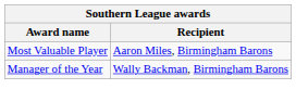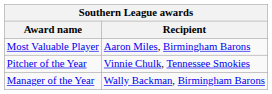 <table class="wikitable">
 <tr>
 <th colspan="2">Southern League awards</th>
 </tr>
 <tr>
 <th>Award name</th>
 <th>Recipient</th>
 </tr>
 <tr>
 <td><a href='#'>Most Valuable Player</a></td>
 <td><a href='#'>Aaron Miles</a>, <a href='#'>Birmingham Barons</a></td>
 </tr>
 <tr>
+<td><a href='#'>Pitcher of the Year</a></td>
+<td><a href='#'>Vinnie Chulk</a>, <a href='#'>Tennessee Smokies</a></td>
+</tr>
+<tr>
 <td><a href='#'>Manager of the Year</a></td>
 <td><a href='#'>Wally Backman</a>, <a href='#'>Birmingham Barons</a></td>
 </tr>
 </table>
